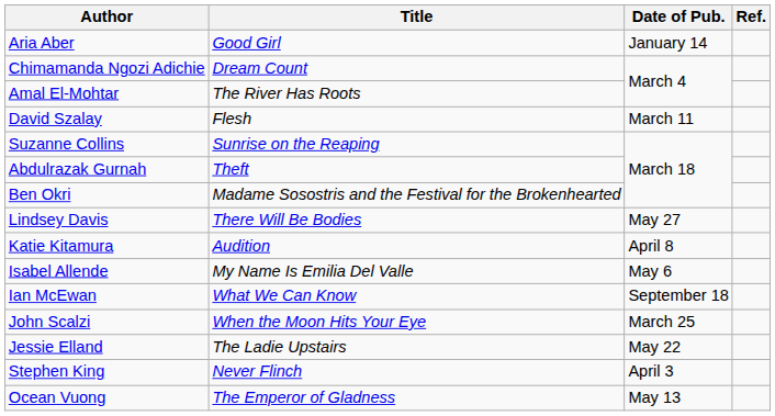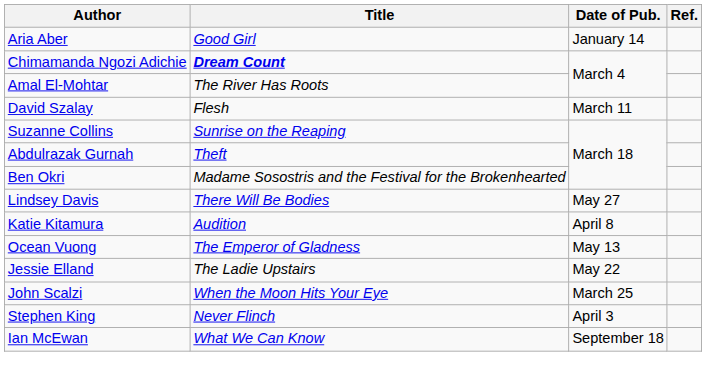 <table class="wikitable sortable">
 <tr>
 <th>Author</th>
 <th>Title</th>
 <th>Date of Pub.</th>
 <th>Ref.</th>
 </tr>
 <tr>
 <td><a href='#'>Aria Aber</a></td>
 <td><em><a href='#'>Good Girl</a></em></td>
 <td>January 14</td>
 <td></td>
 </tr>
 <tr>
 <td><a href='#'>Chimamanda Ngozi Adichie</a></td>
-<td><em><a href='#'>Dream Count</a></em></td>
+<td><strong><em><a href='#'>Dream Count</a></em></strong></td>
 <td rowspan=2>March 4</td>
 <td></td>
 </tr>
 <tr>
 <td><a href='#'>Amal El-Mohtar</a></td>
 <td><em>The River Has Roots</em></td>
 <td></td>
 </tr>
 <tr>
 <td><a href='#'>David Szalay</a></td>
 <td><em>Flesh</em></td>
 <td>March 11</td>
 <td></td>
 </tr>
 <tr>
 <td><a href='#'>Suzanne Collins</a></td>
 <td><em><a href='#'>Sunrise on the Reaping</a></em></td>
 <td rowspan=3>March 18</td>
 <td></td>
 </tr>
 <tr>
 <td><a href='#'>Abdulrazak Gurnah</a></td>
 <td><em><a href='#'>Theft</a></em></td>
 <td></td>
 </tr>
 <tr>
 <td><a href='#'>Ben Okri</a></td>
 <td><em>Madame Sosostris and the Festival for the Brokenhearted</em></td>
 <td></td>
 </tr>
 <tr>
 <td><a href='#'>Lindsey Davis</a></td>
 <td><em><a href='#'>There Will Be Bodies</a></em></td>
 <td>May 27</td>
 <td></td>
 </tr>
 <tr>
 <td><a href='#'>Katie Kitamura</a></td>
 <td><em><a href='#'>Audition</a></em></td>
 <td>April 8</td>
 <td></td>
 </tr>
 <tr>
-<td><a href='#'>Isabel Allende</a></td>
-<td><em>My Name Is Emilia Del Valle</em></td>
-<td>May 6</td>
+<td><a href='#'>Ocean Vuong</a></td>
+<td><em><a href='#'>The Emperor of Gladness</a></em></td>
+<td>May 13</td>
 <td></td>
 </tr>
 <tr>
-<td><a href='#'>Ian McEwan</a></td>
-<td><em><a href='#'>What We Can Know</a></em></td>
-<td>September 18</td>
+<td><a href='#'>Jessie Elland</a></td>
+<td><em>The Ladie Upstairs</em></td>
+<td>May 22</td>
 <td></td>
 </tr>
 <tr>
 <td><a href='#'>John Scalzi</a></td>
 <td><em><a href='#'>When the Moon Hits Your Eye</a></em></td>
 <td>March 25</td>
 <td></td>
 </tr>
 <tr>
-<td><a href='#'>Jessie Elland</a></td>
-<td><em>The Ladie Upstairs</em></td>
-<td>May 22</td>
-<td></td>
-</tr>
-<tr>
 <td><a href='#'>Stephen King</a></td>
 <td><em><a href='#'>Never Flinch</a></em></td>
 <td>April 3</td>
 <td></td>
 </tr>
 <tr>
-<td><a href='#'>Ocean Vuong</a></td>
-<td><em><a href='#'>The Emperor of Gladness</a></em></td>
-<td>May 13</td>
+<td><a href='#'>Ian McEwan</a></td>
+<td><em><a href='#'>What We Can Know</a></em></td>
+<td>September 18</td>
 <td></td>
 </tr>
 </table>
